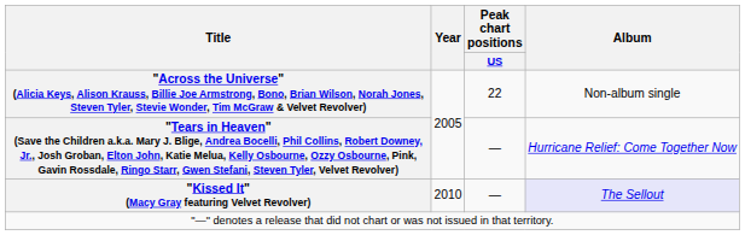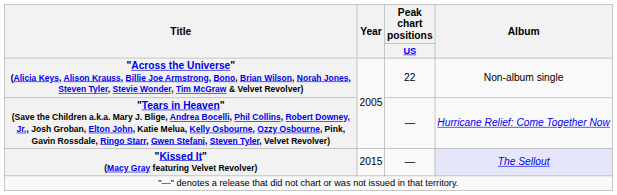 <table class="wikitable plainrowheaders" style="text-align:center;">
 <tr>
 <th scope="col" rowspan="2"  style="width:34em;">Title</th>
 <th scope="col" rowspan="2">Year</th>
 <th scope="col" colspan="1">Peak chart positions</th>
 <th scope="col" rowspan="2">Album</th>
 </tr>
 <tr>
 <th scope="col" style="width:2.5em;font-size:90%;"><a href='#'>US</a><br></th>
 </tr>
 <tr>
 <th scope="row">"<a href='#'>Across the Universe</a>"<br><small>(<a href='#'>Alicia Keys</a>, <a href='#'>Alison Krauss</a>, <a href='#'>Billie Joe Armstrong</a>, <a href='#'>Bono</a>, <a href='#'>Brian Wilson</a>, <a href='#'>Norah Jones</a>, <a href='#'>Steven Tyler</a>, <a href='#'>Stevie Wonder</a>, <a href='#'>Tim McGraw</a> & Velvet Revolver)</small></th>
 <td rowspan="2">2005</td>
 <td>22</td>
 <td>Non-album single</td>
 </tr>
 <tr>
 <th scope="row">"<a href='#'>Tears in Heaven</a>"<br><small>(Save the Children a.k.a. Mary J. Blige, <a href='#'>Andrea Bocelli</a>, <a href='#'>Phil Collins</a>, <a href='#'>Robert Downey, Jr.</a>, Josh Groban, <a href='#'>Elton John</a>, Katie Melua, <a href='#'>Kelly Osbourne</a>, <a href='#'>Ozzy Osbourne</a>, Pink, Gavin Rossdale, <a href='#'>Ringo Starr</a>, <a href='#'>Gwen Stefani</a>, <a href='#'>Steven Tyler</a>, Velvet Revolver)</small></th>
 <td>—</td>
 <td><em><a href='#'>Hurricane Relief: Come Together Now</a></em></td>
 </tr>
 <tr>
 <th scope="row">"<a href='#'>Kissed It</a>"<br><small>(<a href='#'>Macy Gray</a> featuring Velvet Revolver)</small></th>
-<td>2010</td>
+<td>2015</td>
 <td>—</td>
 <td style="background: lavender;"><em><a href='#'>The Sellout</a></em></td>
 </tr>
 <tr>
 <td colspan="5" style="font-size:90%">"—" denotes a release that did not chart or was not issued in that territory.</td>
 </tr>
 </table>
